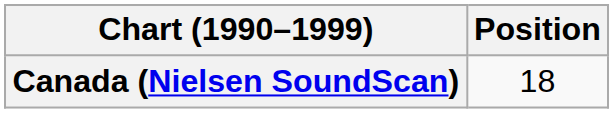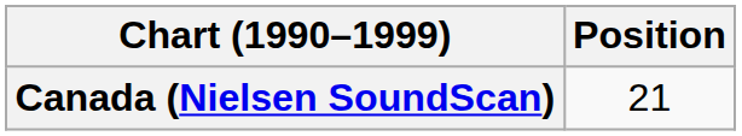 <table class="wikitable plainrowheaders">
 <tr>
 <th>Chart (1990–1999)</th>
 <th>Position</th>
 </tr>
 <tr>
 <th scope="row">Canada (<a href='#'>Nielsen SoundScan</a>)</th>
-<td align="center">18</td>
+<td align="center">21</td>
 </tr>
 </table>
